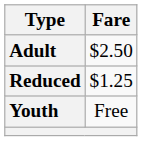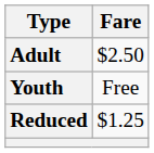 <table class="wikitable sortable plainrowheaders" style="float:left;text-align:center;margin:1em">
 <tr>
 <th>Type</th>
 <th>Fare</th>
 </tr>
 <tr>
 <th scope="row" style="text-align:left;">Adult</th>
 <td>$2.50</td>
 </tr>
 <tr>
+<th scope="row" style="text-align:left;">Youth</th>
+<td>Free</td>
+</tr>
+<tr>
 <th scope="row" style="text-align:left;">Reduced</th>
 <td>$1.25</td>
-</tr>
-<tr>
-<th scope="row" style="text-align:left;">Youth</th>
-<td>Free</td>
 </tr>
 <tr>
 <th scope=row colspan=2><em></em></th>
 </tr>
 </table>
